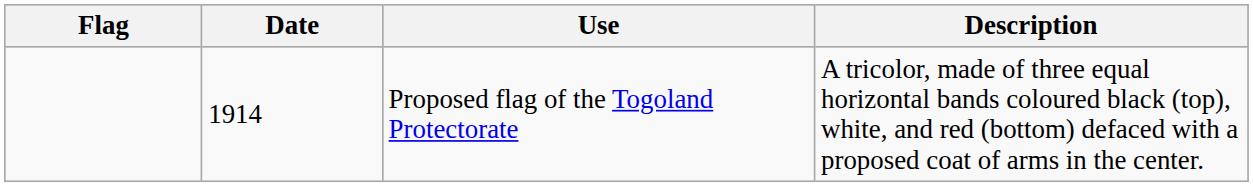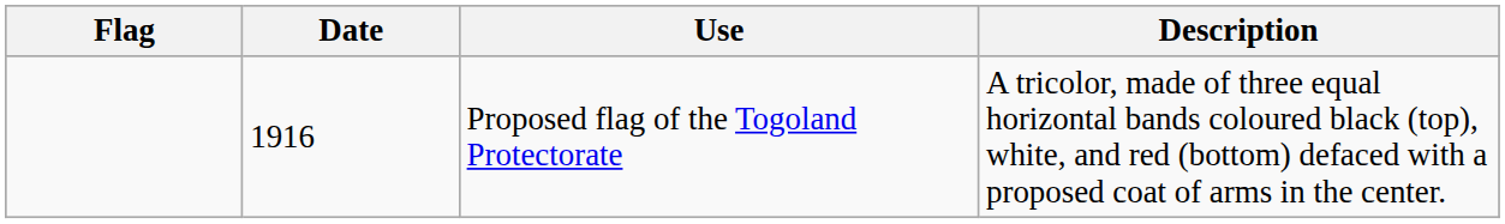 <table class="wikitable">
 <tr>
 <th style="width:110px;">Flag</th>
 <th style="width:100px;">Date</th>
 <th style="width:250px;">Use</th>
 <th style="width:250px;">Description</th>
 </tr>
 <tr>
 <td></td>
-<td>1914</td>
+<td>1916</td>
 <td>Proposed flag of the <a href='#'>Togoland Protectorate</a></td>
 <td>A tricolor, made of three equal horizontal bands coloured black (top), white, and red (bottom) defaced with a proposed coat of arms in the center.</td>
 </tr>
 </table>
